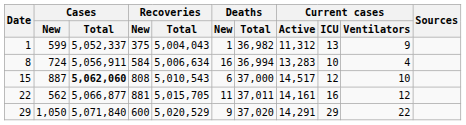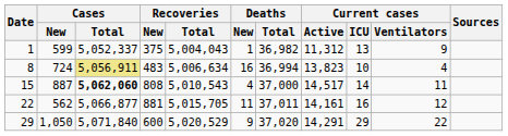 <table class="wikitable sortable mw-collapsible mw-collapsed sticky-header-multi sort-under" style="text-align:right;">
 <tr>
 <th rowspan=2>Date</th>
 <th colspan=2>Cases</th>
 <th colspan=2>Recoveries</th>
 <th colspan=2>Deaths</th>
 <th colspan=3>Current cases</th>
 <th rowspan=2 class="unsortable">Sources</th>
 </tr>
 <tr>
 <th>New</th>
 <th>Total</th>
 <th>New</th>
 <th>Total</th>
 <th>New</th>
 <th>Total</th>
 <th>Active</th>
 <th>ICU</th>
 <th>Ventilators</th>
 </tr>
 <tr>
 <td>1</td>
 <td>599</td>
 <td>5,052,337</td>
 <td>375</td>
 <td>5,004,043</td>
 <td>1</td>
 <td>36,982</td>
 <td>11,312</td>
 <td>13</td>
 <td>9</td>
 <td></td>
 </tr>
 <tr>
 <td>8</td>
 <td>724</td>
-<td>5,056,911</td>
-<td>584</td>
+<td style="background: khaki;">5,056,911</td>
+<td>483</td>
 <td>5,006,634</td>
 <td>16</td>
 <td>36,994</td>
-<td>13,283</td>
+<td>13,823</td>
 <td>10</td>
 <td>4</td>
 <td></td>
 </tr>
 <tr>
 <td>15</td>
 <td>887</td>
 <td><strong>5,062,060</strong></td>
 <td>808</td>
 <td>5,010,543</td>
-<td>6</td>
+<td>4</td>
 <td>37,000</td>
 <td>14,517</td>
-<td>12</td>
-<td>10</td>
+<td>14</td>
+<td>11</td>
 <td></td>
 </tr>
 <tr>
 <td>22</td>
 <td>562</td>
 <td>5,066,877</td>
 <td>881</td>
 <td>5,015,705</td>
 <td>11</td>
 <td>37,011</td>
 <td>14,161</td>
 <td>16</td>
 <td>12</td>
 <td></td>
 </tr>
 <tr>
 <td>29</td>
 <td>1,050</td>
 <td>5,071,840</td>
 <td>600</td>
 <td>5,020,529</td>
 <td>9</td>
 <td>37,020</td>
 <td>14,291</td>
 <td>29</td>
 <td>22</td>
 <td></td>
 </tr>
 </table>
